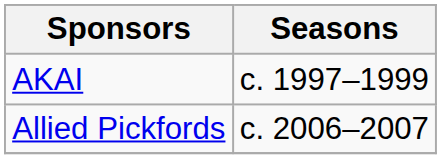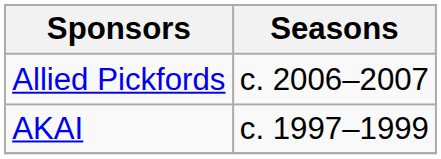 <table class="wikitable collapsible">
 <tr>
 <th>Sponsors</th>
 <th>Seasons</th>
 </tr>
 <tr>
+<td><a href='#'>Allied Pickfords</a></td>
+<td>c. 2006–2007</td>
+</tr>
+<tr>
 <td><a href='#'>AKAI</a></td>
 <td>c. 1997–1999</td>
 </tr>
 <tr>
-<td><a href='#'>Allied Pickfords</a></td>
-<td>c. 2006–2007</td>
-</tr>
-<tr>
 </tr>
 </table>
